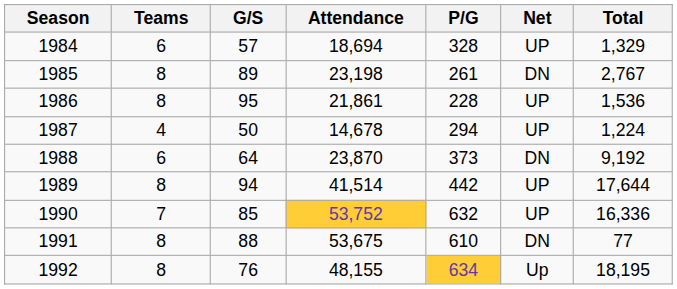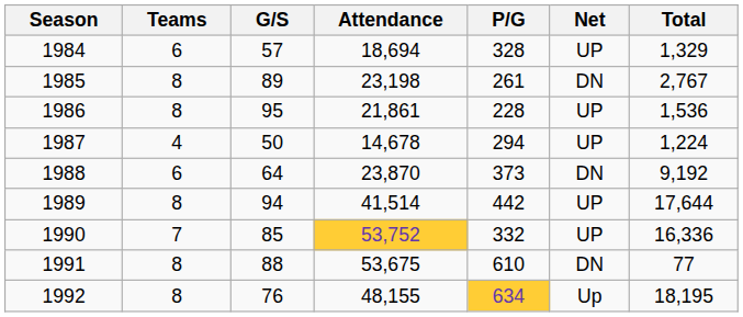 <table class="wikitable sortable">
 <tr>
 <th bgcolor="#DDDDFF" width="2%">Season</th>
 <th bgcolor="#DDDDFF" width="2%">Teams</th>
 <th bgcolor="#DDDDFF" width="2%">G/S</th>
 <th bgcolor="#DDDDFF" width="2%">Attendance</th>
 <th bgcolor="#DDDDFF" width="2%">P/G</th>
 <th bgcolor="#DDDDFF" width="2%">Net</th>
 <th bgcolor="#DDDDFF" width="2%">Total</th>
 </tr>
 <tr align="center">
 <td>1984</td>
 <td>6</td>
 <td>57</td>
 <td>18,694</td>
 <td>328</td>
 <td>UP</td>
 <td>1,329</td>
 </tr>
 <tr align="center">
 <td>1985</td>
 <td>8</td>
 <td>89</td>
 <td>23,198</td>
 <td>261</td>
 <td>DN</td>
 <td>2,767</td>
 </tr>
 <tr align="center">
 <td>1986</td>
 <td>8</td>
 <td>95</td>
 <td>21,861</td>
 <td>228</td>
 <td>UP</td>
 <td>1,536</td>
 </tr>
 <tr align="center">
 <td>1987</td>
 <td>4</td>
 <td>50</td>
 <td>14,678</td>
 <td>294</td>
 <td>UP</td>
 <td>1,224</td>
 </tr>
 <tr align="center">
 <td>1988</td>
 <td>6</td>
 <td>64</td>
 <td>23,870</td>
 <td>373</td>
 <td>DN</td>
 <td>9,192</td>
 </tr>
 <tr align="center">
 <td>1989</td>
 <td>8</td>
 <td>94</td>
 <td>41,514</td>
 <td>442</td>
 <td>UP</td>
 <td>17,644</td>
 </tr>
 <tr align="center">
 <td>1990</td>
 <td>7</td>
 <td>85</td>
 <td style="background:#ffcd35;color:#6137ad;">53,752</td>
-<td>632</td>
+<td>332</td>
 <td>UP</td>
 <td>16,336</td>
 </tr>
 <tr align="center">
 <td>1991</td>
 <td>8</td>
 <td>88</td>
 <td>53,675</td>
 <td>610</td>
 <td>DN</td>
 <td>77</td>
 </tr>
 <tr align="center">
 <td>1992</td>
 <td>8</td>
 <td>76</td>
 <td>48,155</td>
 <td style="background:#ffcd35;color:#6137ad;">634</td>
 <td>Up</td>
 <td>18,195</td>
 </tr>
 </table>
